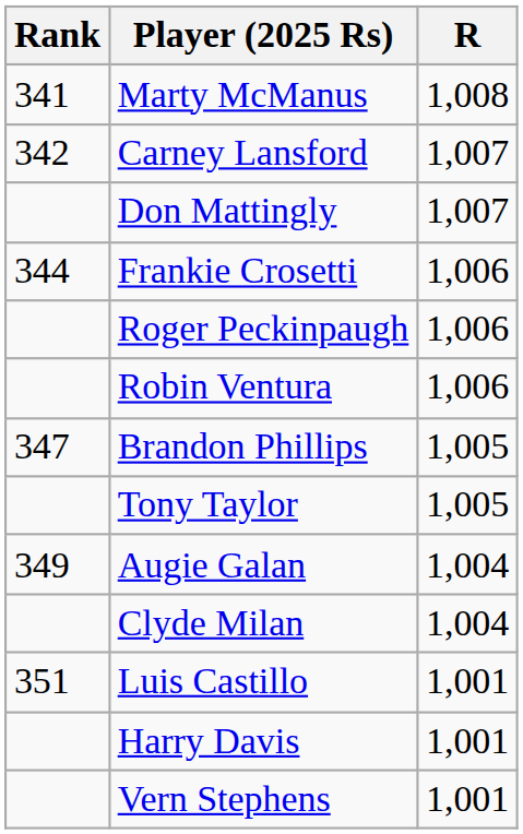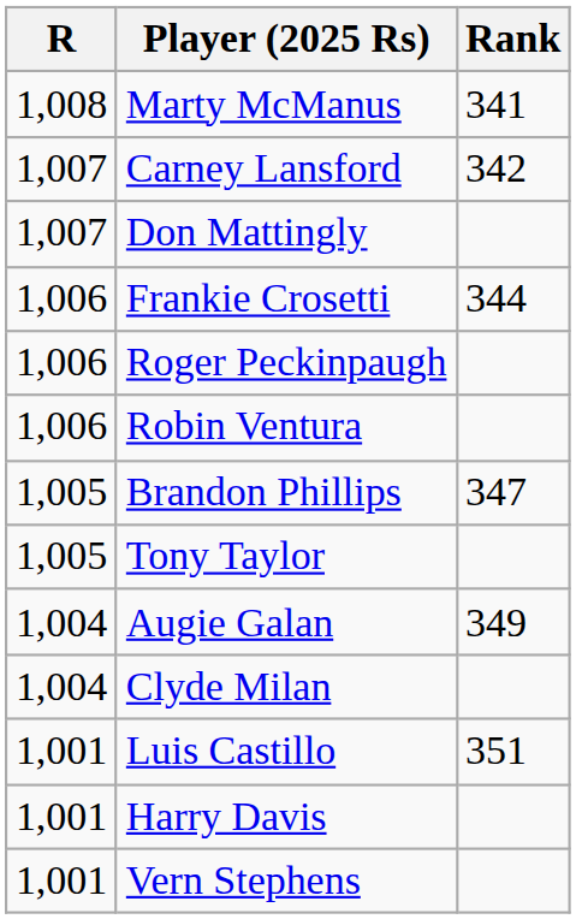 <table class="wikitable" style="float:left;">
 <tr style="white-space: nowrap;">
+<th>R</th>
+<th>Player (2025 Rs)</th>
 <th>Rank</th>
-<th>Player (2025 Rs)</th>
-<th>R</th>
 </tr>
 <tr>
+<td>1,008</td>
+<td><a href='#'>Marty McManus</a></td>
 <td>341</td>
-<td><a href='#'>Marty McManus</a></td>
-<td>1,008</td>
 </tr>
 <tr>
+<td>1,007</td>
+<td><a href='#'>Carney Lansford</a></td>
 <td>342</td>
-<td><a href='#'>Carney Lansford</a></td>
-<td>1,007</td>
 </tr>
 <tr>
+<td>1,007</td>
+<td><a href='#'>Don Mattingly</a></td>
 <td></td>
-<td><a href='#'>Don Mattingly</a></td>
-<td>1,007</td>
 </tr>
 <tr>
+<td>1,006</td>
+<td><a href='#'>Frankie Crosetti</a></td>
 <td>344</td>
-<td><a href='#'>Frankie Crosetti</a></td>
-<td>1,006</td>
 </tr>
 <tr>
+<td>1,006</td>
+<td><a href='#'>Roger Peckinpaugh</a></td>
 <td></td>
-<td><a href='#'>Roger Peckinpaugh</a></td>
-<td>1,006</td>
 </tr>
 <tr>
+<td>1,006</td>
+<td><a href='#'>Robin Ventura</a></td>
 <td></td>
-<td><a href='#'>Robin Ventura</a></td>
-<td>1,006</td>
 </tr>
 <tr>
+<td>1,005</td>
+<td><a href='#'>Brandon Phillips</a></td>
 <td>347</td>
-<td><a href='#'>Brandon Phillips</a></td>
-<td>1,005</td>
 </tr>
 <tr>
+<td>1,005</td>
+<td><a href='#'>Tony Taylor</a></td>
 <td></td>
-<td><a href='#'>Tony Taylor</a></td>
-<td>1,005</td>
 </tr>
 <tr>
+<td>1,004</td>
+<td><a href='#'>Augie Galan</a></td>
 <td>349</td>
-<td><a href='#'>Augie Galan</a></td>
-<td>1,004</td>
 </tr>
 <tr>
+<td>1,004</td>
+<td><a href='#'>Clyde Milan</a></td>
 <td></td>
-<td><a href='#'>Clyde Milan</a></td>
-<td>1,004</td>
 </tr>
 <tr>
+<td>1,001</td>
+<td><a href='#'>Luis Castillo</a></td>
 <td>351</td>
-<td><a href='#'>Luis Castillo</a></td>
-<td>1,001</td>
 </tr>
 <tr>
+<td>1,001</td>
+<td><a href='#'>Harry Davis</a></td>
 <td></td>
-<td><a href='#'>Harry Davis</a></td>
-<td>1,001</td>
 </tr>
 <tr>
+<td>1,001</td>
+<td><a href='#'>Vern Stephens</a></td>
 <td></td>
-<td><a href='#'>Vern Stephens</a></td>
-<td>1,001</td>
 </tr>
 </table>
